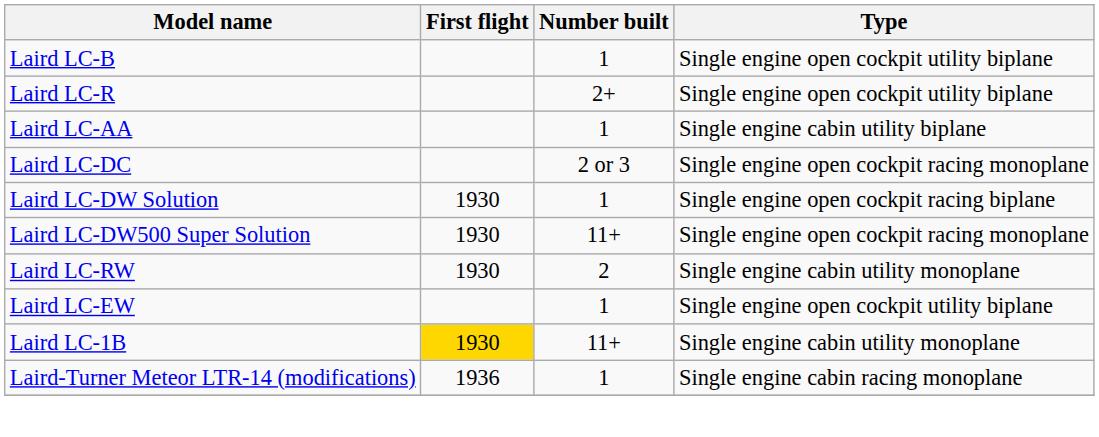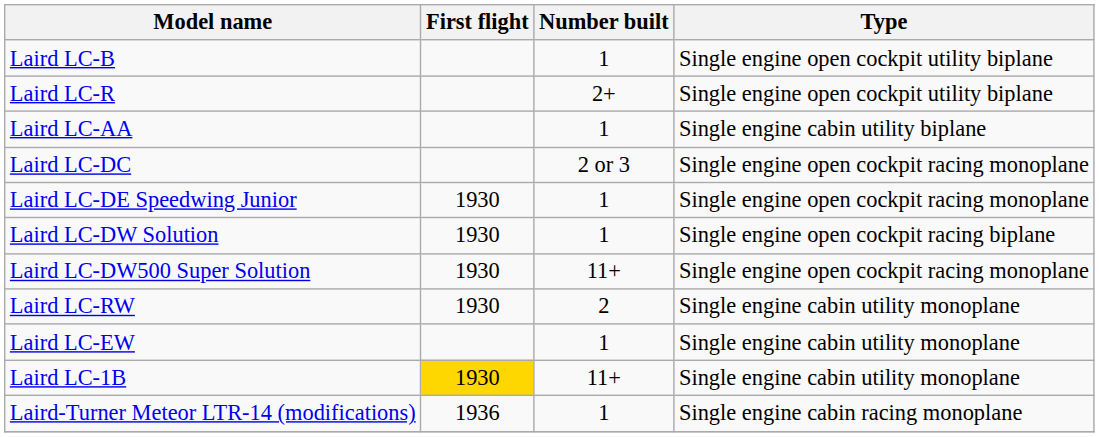 <table class="wikitable sortable">
 <tr>
 <th>Model name</th>
 <th>First flight</th>
 <th>Number built</th>
 <th>Type</th>
 </tr>
 <tr>
 <td align=left><a href='#'>Laird LC-B</a></td>
 <td align=center></td>
 <td align=center>1</td>
 <td align=left>Single engine open cockpit utility biplane</td>
 </tr>
 <tr>
 <td align=left><a href='#'>Laird LC-R</a></td>
 <td align=center></td>
 <td align=center>2+</td>
 <td align=left>Single engine open cockpit utility biplane</td>
 </tr>
 <tr>
 <td align=left><a href='#'>Laird LC-AA</a></td>
 <td align=center></td>
 <td align=center>1</td>
 <td align=left>Single engine cabin utility biplane</td>
 </tr>
 <tr>
 <td align=left><a href='#'>Laird LC-DC</a></td>
 <td align=center></td>
 <td align=center>2 or 3</td>
 <td align=left>Single engine open cockpit racing monoplane</td>
 </tr>
 <tr>
+<td align=left><a href='#'>Laird LC-DE Speedwing Junior</a></td>
+<td align=center>1930</td>
+<td align=center>1</td>
+<td align=left>Single engine open cockpit racing monoplane</td>
+</tr>
+<tr>
 <td align=left><a href='#'>Laird LC-DW Solution</a></td>
 <td align=center>1930</td>
 <td align=center>1</td>
 <td align=left>Single engine open cockpit racing biplane</td>
 </tr>
 <tr>
 <td align=left><a href='#'>Laird LC-DW500 Super Solution</a></td>
 <td align=center>1930</td>
 <td align=center>11+</td>
 <td align=left>Single engine open cockpit racing monoplane</td>
 </tr>
 <tr>
 <td align=left><a href='#'>Laird LC-RW</a></td>
 <td align=center>1930</td>
 <td align=center>2</td>
 <td align=left>Single engine cabin utility monoplane</td>
 </tr>
 <tr>
 <td align=left><a href='#'>Laird LC-EW</a></td>
 <td align=center></td>
 <td align=center>1</td>
-<td align=left>Single engine open cockpit utility biplane</td>
+<td align=left>Single engine cabin utility monoplane</td>
 </tr>
 <tr>
 <td align=left><a href='#'>Laird LC-1B</a></td>
 <td align=center style="background: gold;">1930</td>
 <td align=center>11+</td>
 <td align=left>Single engine cabin utility monoplane</td>
 </tr>
 <tr>
 <td align=left><a href='#'>Laird-Turner Meteor LTR-14 (modifications)</a></td>
 <td align=center>1936</td>
 <td align=center>1</td>
 <td align=left>Single engine cabin racing monoplane</td>
 </tr>
 <tr>
 </tr>
 </table>
